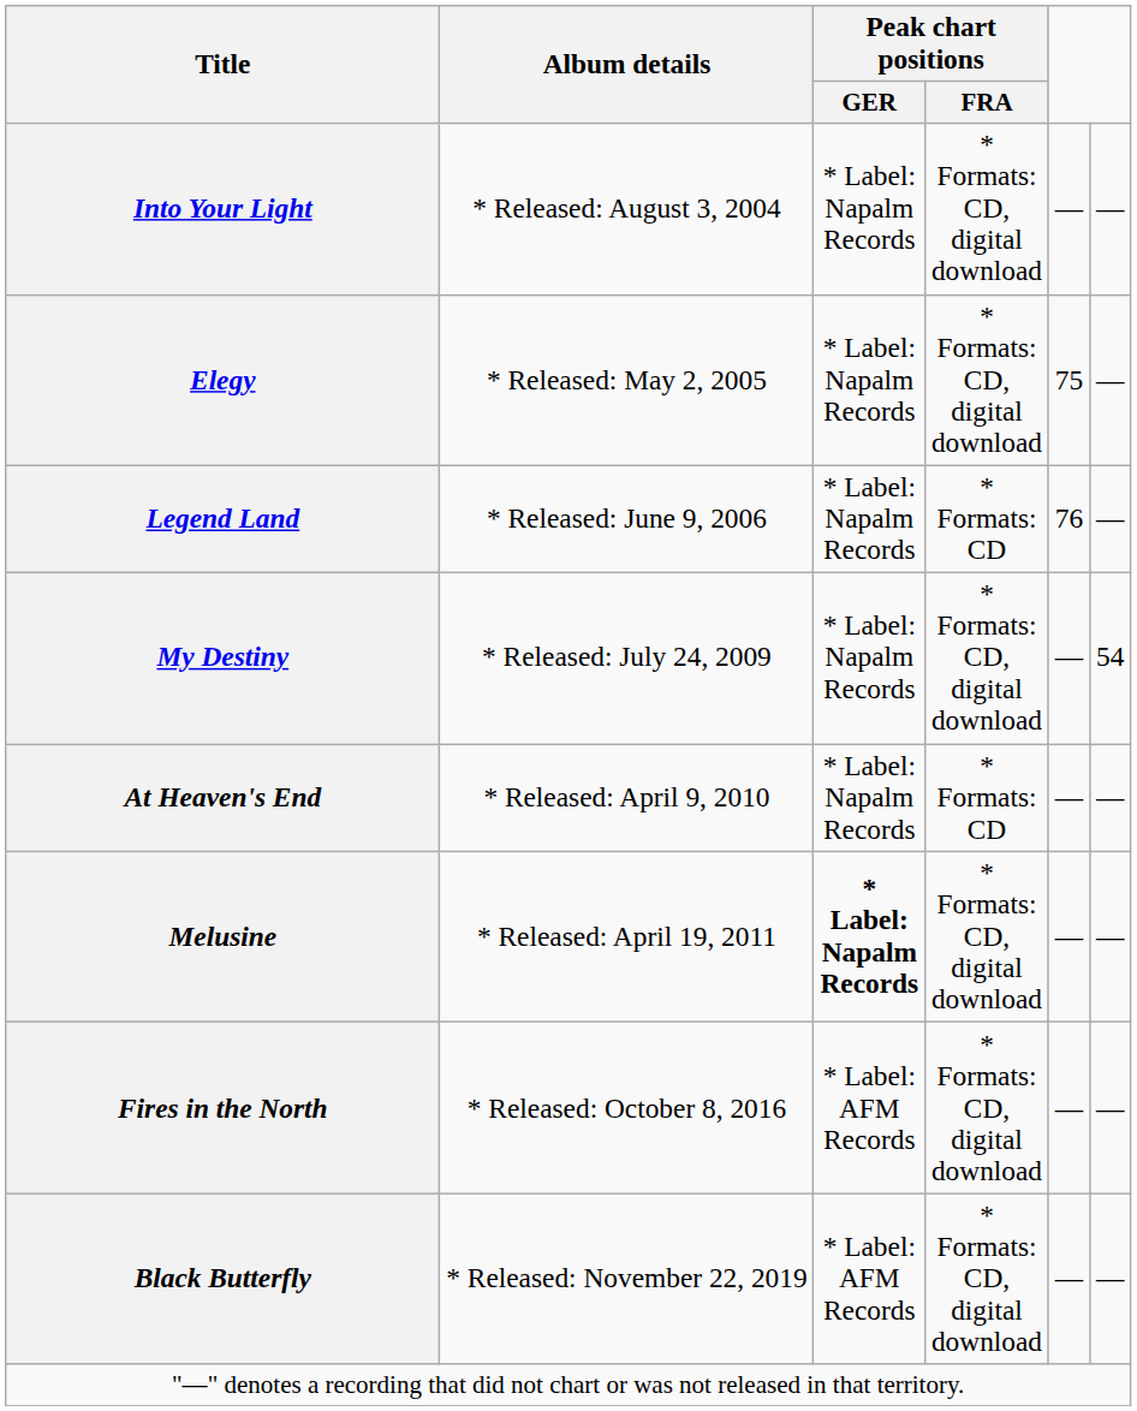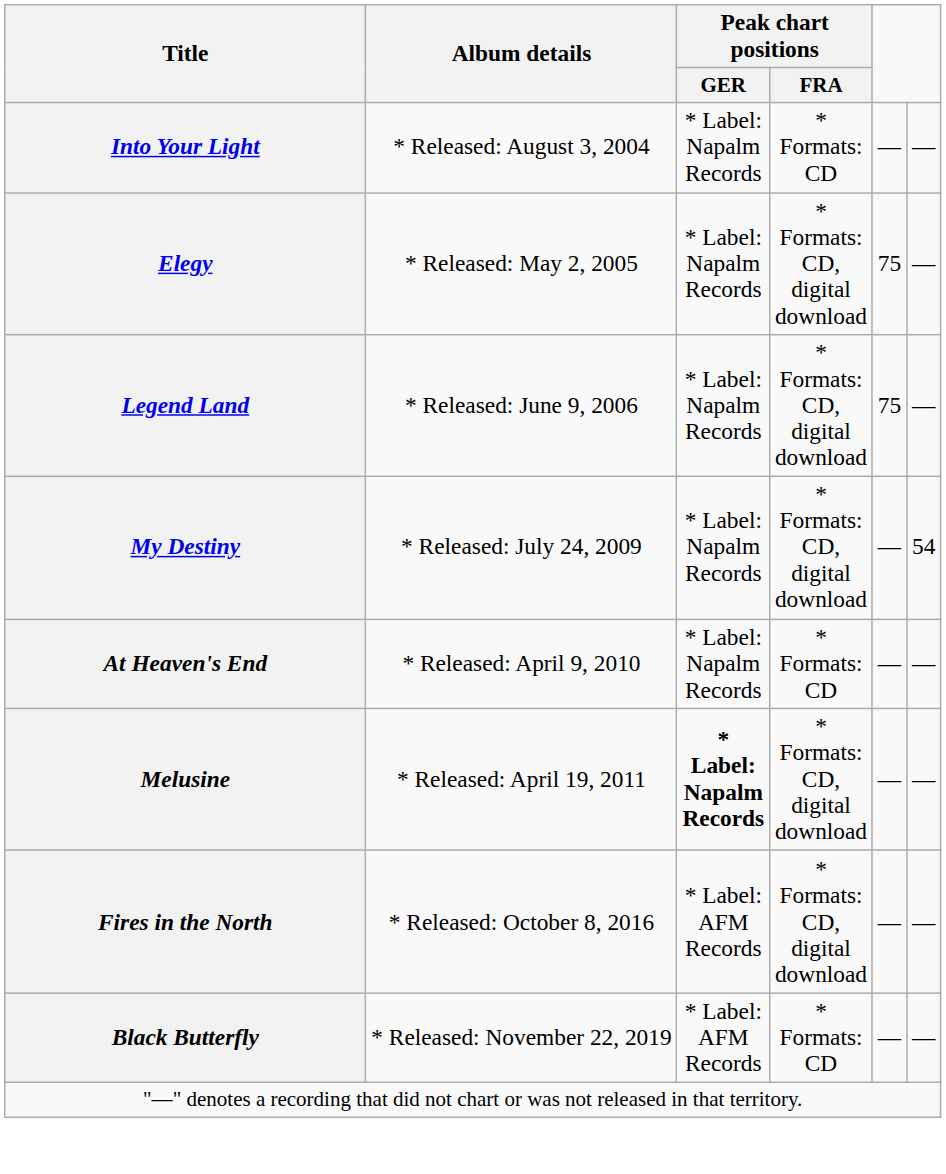 <table class="wikitable plainrowheaders" style="text-align:center;">
 <tr>
 <th scope="col" rowspan="2" style="width:15em;">Title</th>
 <th scope="col" rowspan="2">Album details</th>
 <th scope="col" colspan="2">Peak chart positions</th>
 </tr>
 <tr>
 <th scope="col" style="width:3em;font-size:90%;">GER<br></th>
 <th scope="col" style="width:3em;font-size:90%;">FRA<br></th>
 </tr>
 <tr>
 <th scope="row"><em><a href='#'>Into Your Light</a></em></th>
 <td>* Released: August 3, 2004</td>
 <td>* Label: Napalm Records</td>
-<td>* Formats: CD, digital download</td>
+<td>* Formats: CD</td>
 <td>—</td>
 <td>—</td>
 </tr>
 <tr>
 <th scope="row"><em><a href='#'>Elegy</a></em></th>
 <td>* Released: May 2, 2005</td>
 <td>* Label: Napalm Records</td>
 <td>* Formats: CD, digital download</td>
 <td>75</td>
 <td>—</td>
 </tr>
 <tr>
 <th scope="row"><em><a href='#'>Legend Land</a></em></th>
 <td>* Released: June 9, 2006</td>
 <td>* Label: Napalm Records</td>
-<td>* Formats: CD</td>
-<td>76</td>
+<td>* Formats: CD, digital download</td>
+<td>75</td>
 <td>—</td>
 </tr>
 <tr>
 <th scope="row"><em><a href='#'>My Destiny</a></em></th>
 <td>* Released: July 24, 2009</td>
 <td>* Label: Napalm Records</td>
 <td>* Formats: CD, digital download</td>
 <td>—</td>
 <td>54</td>
 </tr>
 <tr>
 <th scope="row"><em>At Heaven's End</em></th>
 <td>* Released: April 9, 2010</td>
 <td>* Label: Napalm Records</td>
 <td>* Formats: CD</td>
 <td>—</td>
 <td>—</td>
 </tr>
 <tr>
 <th scope="row"><em>Melusine</em></th>
 <td>* Released: April 19, 2011</td>
 <td><strong>* Label: Napalm Records</strong></td>
 <td>* Formats: CD, digital download</td>
 <td>—</td>
 <td>—</td>
 </tr>
 <tr>
 <th scope="row"><em>Fires in the North</em></th>
 <td>* Released: October 8, 2016</td>
 <td>* Label: AFM Records</td>
 <td>* Formats: CD, digital download</td>
 <td>—</td>
 <td>—</td>
 </tr>
 <tr>
 <th scope="row"><em>Black Butterfly</em></th>
 <td>* Released: November 22, 2019</td>
 <td>* Label: AFM Records</td>
-<td>* Formats: CD, digital download</td>
+<td>* Formats: CD</td>
 <td>—</td>
 <td>—</td>
 </tr>
 <tr>
 <td colspan="10" style="font-size:90%">"—" denotes a recording that did not chart or was not released in that territory.</td>
 </tr>
 </table>
